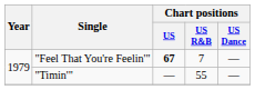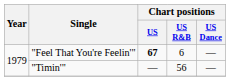 <table class="wikitable" style="text-align:center;">
 <tr>
 <th rowspan="2">Year</th>
 <th rowspan="2">Single</th>
 <th colspan="3">Chart positions</th>
 </tr>
 <tr style="font-size:smaller;">
 <th width="40"><a href='#'>US</a></th>
 <th width="40"><a href='#'>US<br>R&B</a></th>
 <th width="40"><a href='#'>US<br>Dance</a></th>
 </tr>
 <tr>
 <td rowspan="2">1979</td>
 <td align="left">"Feel That You're Feelin'"</td>
 <td><strong>67</strong></td>
-<td>7</td>
+<td>6</td>
 <td>—</td>
 </tr>
 <tr>
 <td align="left">"Timin'"</td>
 <td>—</td>
-<td>55</td>
+<td>56</td>
 <td>—</td>
 </tr>
 <tr>
 </tr>
 </table>
